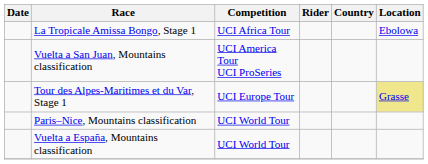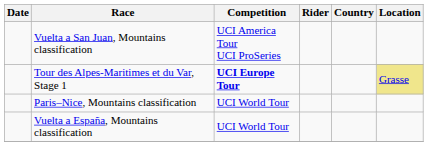 <table class="wikitable sortable">
 <tr>
 <th>Date</th>
 <th>Race</th>
 <th>Competition</th>
 <th>Rider</th>
 <th>Country</th>
 <th>Location</th>
-</tr>
-<tr>
-<td></td>
-<td><a href='#'>La Tropicale Amissa Bongo</a>, Stage 1</td>
-<td><a href='#'>UCI Africa Tour</a></td>
-<td></td>
-<td></td>
-<td><a href='#'>Ebolowa</a></td>
 </tr>
 <tr>
 <td></td>
 <td><a href='#'>Vuelta a San Juan</a>, Mountains classification</td>
 <td><a href='#'>UCI America Tour</a> <br> <a href='#'>UCI ProSeries</a></td>
 <td></td>
 <td></td>
 <td></td>
 </tr>
 <tr>
 <td></td>
 <td><a href='#'>Tour des Alpes-Maritimes et du Var</a>, Stage 1</td>
-<td><a href='#'>UCI Europe Tour</a></td>
+<td><strong><a href='#'>UCI Europe Tour</a></strong></td>
 <td></td>
 <td></td>
 <td style="background: khaki;"><a href='#'>Grasse</a></td>
 </tr>
 <tr>
 <td></td>
 <td><a href='#'>Paris–Nice</a>, Mountains classification</td>
 <td><a href='#'>UCI World Tour</a></td>
 <td></td>
 <td></td>
 <td></td>
 </tr>
 <tr>
 <td></td>
 <td><a href='#'>Vuelta a España</a>, Mountains classification</td>
 <td><a href='#'>UCI World Tour</a></td>
 <td></td>
 <td></td>
 <td></td>
 </tr>
 <tr>
 </tr>
 </table>
